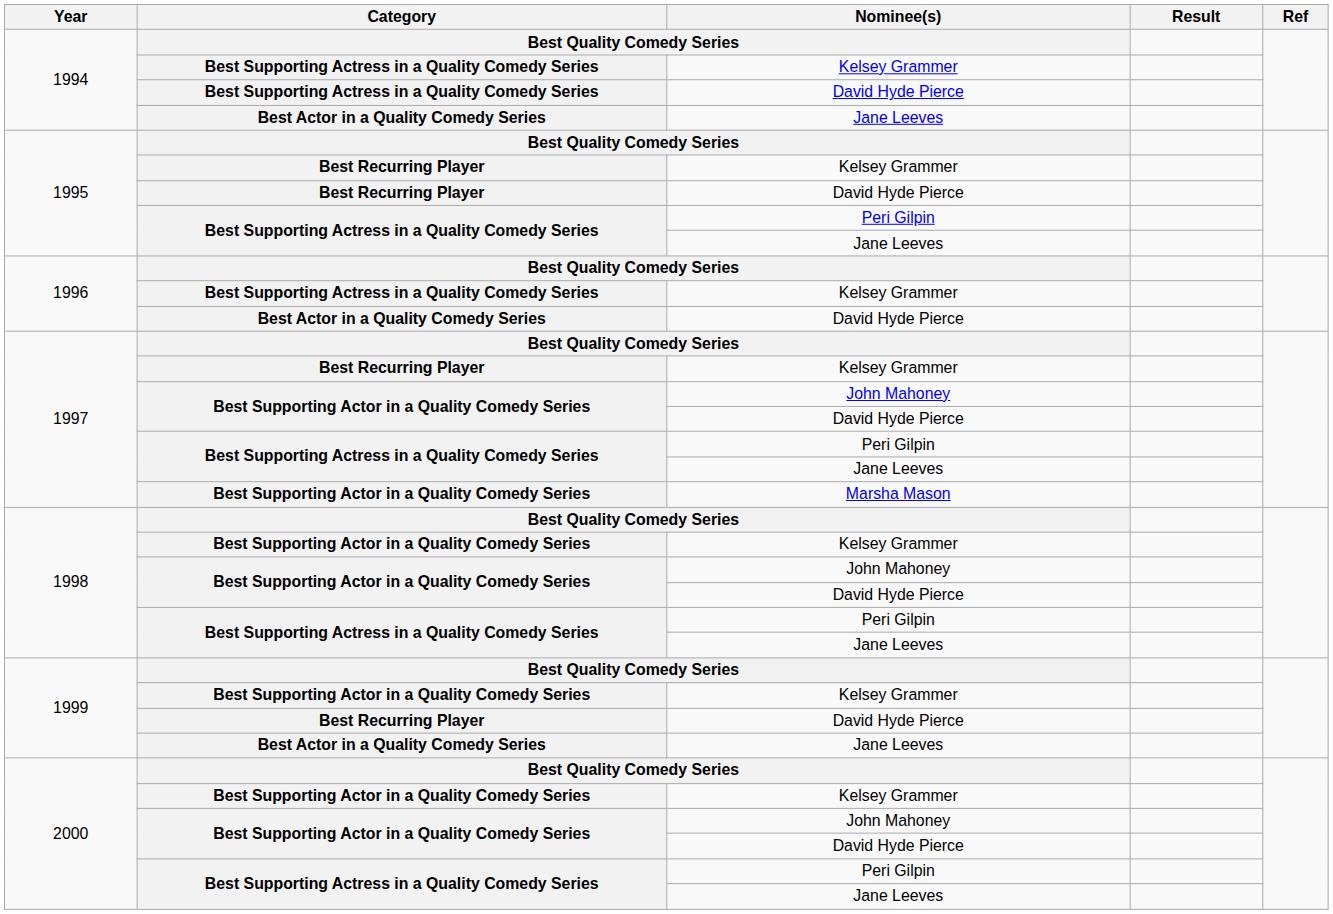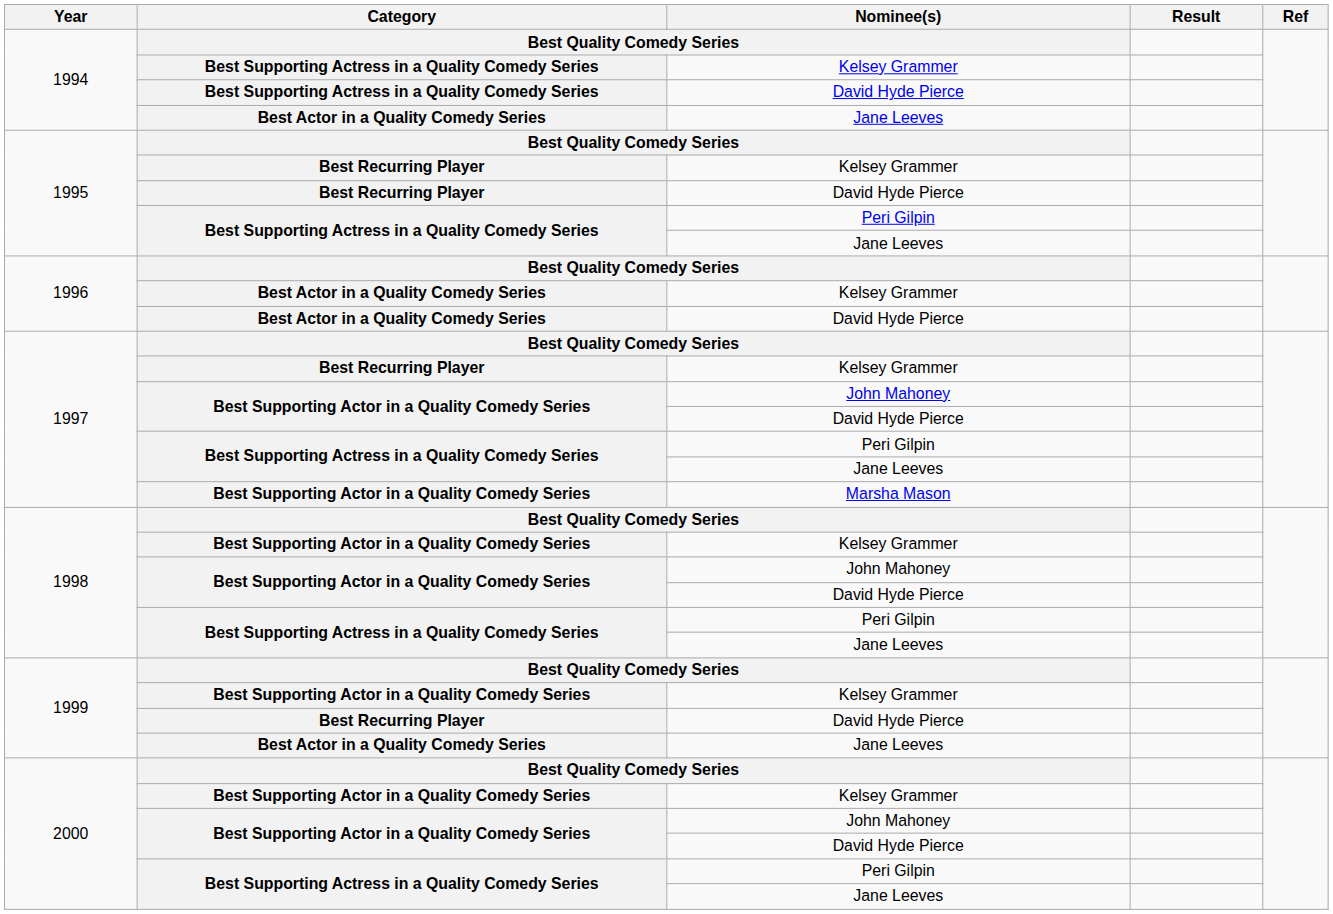 <table class="wikitable plainrowheaders" style="font-size: 100%; text-align:center" width=84.5%>
 <tr>
 <th scope="col" width="10%">Year</th>
 <th scope="col" width="40%">Category</th>
 <th scope="col" width="35%">Nominee(s)</th>
 <th scope="col" width="10%">Result</th>
 <th scope="col" width="5%">Ref</th>
 </tr>
 <tr>
 <td rowspan="4">1994</td>
 <th scope="row" style="text-align:center" colspan="2">Best Quality Comedy Series</th>
 <td></td>
 <td rowspan="4"></td>
 </tr>
 <tr>
 <th scope="row" style="text-align:center">Best Supporting Actress in a Quality Comedy Series</th>
 <td><a href='#'>Kelsey Grammer</a></td>
 <td></td>
 </tr>
 <tr>
 <th scope="row" style="text-align:center">Best Supporting Actress in a Quality Comedy Series</th>
 <td><a href='#'>David Hyde Pierce</a></td>
 <td></td>
 </tr>
 <tr>
 <th scope="row" style="text-align:center">Best Actor in a Quality Comedy Series</th>
 <td><a href='#'>Jane Leeves</a></td>
 <td></td>
 </tr>
 <tr>
 <td rowspan="5">1995</td>
 <th scope="row" style="text-align:center" colspan="2">Best Quality Comedy Series</th>
 <td></td>
 <td rowspan="5"></td>
 </tr>
 <tr>
 <th scope="row" style="text-align:center">Best Recurring Player</th>
 <td>Kelsey Grammer</td>
 <td></td>
 </tr>
 <tr>
 <th scope="row" style="text-align:center">Best Recurring Player</th>
 <td>David Hyde Pierce</td>
 <td></td>
 </tr>
 <tr>
 <th scope="row" style="text-align:center" rowspan="2">Best Supporting Actress in a Quality Comedy Series</th>
 <td><a href='#'>Peri Gilpin</a></td>
 <td></td>
 </tr>
 <tr>
 <td>Jane Leeves</td>
 <td></td>
 </tr>
 <tr>
 <td rowspan="3">1996</td>
 <th scope="row" style="text-align:center" colspan="2">Best Quality Comedy Series</th>
 <td></td>
 <td rowspan="3"></td>
 </tr>
 <tr>
-<th scope="row" style="text-align:center">Best Supporting Actress in a Quality Comedy Series</th>
+<th scope="row" style="text-align:center">Best Actor in a Quality Comedy Series</th>
 <td>Kelsey Grammer</td>
 <td></td>
 </tr>
 <tr>
 <th scope="row" style="text-align:center">Best Actor in a Quality Comedy Series</th>
 <td>David Hyde Pierce</td>
 <td></td>
 </tr>
 <tr>
 <td rowspan="7">1997</td>
 <th scope="row" style="text-align:center" colspan="2">Best Quality Comedy Series</th>
 <td></td>
 <td rowspan="7"></td>
 </tr>
 <tr>
 <th scope="row" style="text-align:center">Best Recurring Player</th>
 <td>Kelsey Grammer</td>
 <td></td>
 </tr>
 <tr>
 <th scope="row" style="text-align:center" rowspan="2">Best Supporting Actor in a Quality Comedy Series</th>
 <td><a href='#'>John Mahoney</a></td>
 <td></td>
 </tr>
 <tr>
 <td>David Hyde Pierce</td>
 <td></td>
 </tr>
 <tr>
 <th scope="row" style="text-align:center" rowspan="2">Best Supporting Actress in a Quality Comedy Series</th>
 <td>Peri Gilpin</td>
 <td></td>
 </tr>
 <tr>
 <td>Jane Leeves</td>
 <td></td>
 </tr>
 <tr>
 <th scope="row" style="text-align:center">Best Supporting Actor in a Quality Comedy Series</th>
 <td><a href='#'>Marsha Mason</a></td>
 <td></td>
 </tr>
 <tr>
 <td rowspan="6">1998</td>
 <th scope="row" style="text-align:center" colspan="2">Best Quality Comedy Series</th>
 <td></td>
 <td rowspan="6"></td>
 </tr>
 <tr>
 <th scope="row" style="text-align:center">Best Supporting Actor in a Quality Comedy Series</th>
 <td>Kelsey Grammer</td>
 <td></td>
 </tr>
 <tr>
 <th scope="row" style="text-align:center" rowspan="2">Best Supporting Actor in a Quality Comedy Series</th>
 <td>John Mahoney</td>
 <td></td>
 </tr>
 <tr>
 <td>David Hyde Pierce</td>
 <td></td>
 </tr>
 <tr>
 <th scope="row" style="text-align:center" rowspan="2">Best Supporting Actress in a Quality Comedy Series</th>
 <td>Peri Gilpin</td>
 <td></td>
 </tr>
 <tr>
 <td>Jane Leeves</td>
 <td></td>
 </tr>
 <tr>
 <td rowspan="4">1999</td>
 <th scope="row" style="text-align:center" colspan="2">Best Quality Comedy Series</th>
 <td></td>
 <td rowspan="4"></td>
 </tr>
 <tr>
 <th scope="row" style="text-align:center">Best Supporting Actor in a Quality Comedy Series</th>
 <td>Kelsey Grammer</td>
 <td></td>
 </tr>
 <tr>
 <th scope="row" style="text-align:center">Best Recurring Player</th>
 <td>David Hyde Pierce</td>
 <td></td>
 </tr>
 <tr>
 <th scope="row" style="text-align:center">Best Actor in a Quality Comedy Series</th>
 <td>Jane Leeves</td>
 <td></td>
 </tr>
 <tr>
 <td rowspan="6">2000</td>
 <th scope="row" style="text-align:center" colspan="2">Best Quality Comedy Series</th>
 <td></td>
 <td rowspan="6"></td>
 </tr>
 <tr>
 <th scope="row" style="text-align:center">Best Supporting Actor in a Quality Comedy Series</th>
 <td>Kelsey Grammer</td>
 <td></td>
 </tr>
 <tr>
 <th scope="row" style="text-align:center" rowspan="2">Best Supporting Actor in a Quality Comedy Series</th>
 <td>John Mahoney</td>
 <td></td>
 </tr>
 <tr>
 <td>David Hyde Pierce</td>
 <td></td>
 </tr>
 <tr>
 <th scope="row" style="text-align:center" rowspan="2">Best Supporting Actress in a Quality Comedy Series</th>
 <td>Peri Gilpin</td>
 <td></td>
 </tr>
 <tr>
 <td>Jane Leeves</td>
 <td></td>
 </tr>
 </table>
